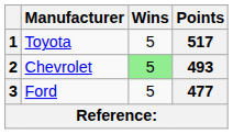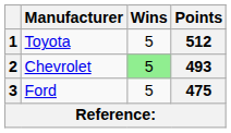 <table class="wikitable" style="font-size:85%; text-align:center;">
 <tr>
 <th></th>
 <th>Manufacturer</th>
 <th>Wins</th>
 <th>Points</th>
 </tr>
 <tr>
 <th>1</th>
 <td align=left><a href='#'>Toyota</a></td>
 <td>5</td>
-<th>517</th>
+<th>512</th>
 </tr>
 <tr>
 <th>2</th>
 <td align=left><a href='#'>Chevrolet</a></td>
 <td style="background: lightgreen;">5</td>
 <th>493</th>
 </tr>
 <tr>
 <th>3</th>
 <td align=left><a href='#'>Ford</a></td>
 <td>5</td>
-<th>477</th>
+<th>475</th>
 </tr>
 <tr>
 <th colspan="34">Reference:</th>
 </tr>
 </table>
